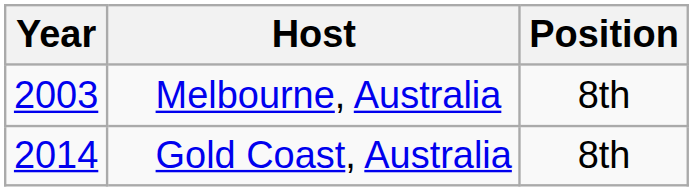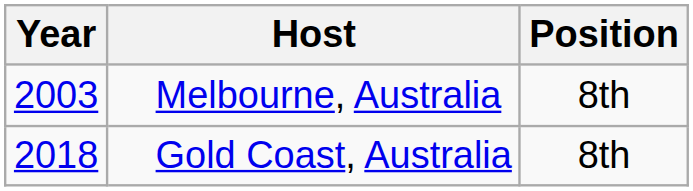 <table class="wikitable" style="text-align: center;">
 <tr>
 <th>Year</th>
 <th>Host</th>
 <th>Position</th>
 </tr>
 <tr>
 <td><a href='#'>2003</a></td>
 <td style="text-align: left; padding-left: 20px;"> <a href='#'>Melbourne</a>, <a href='#'>Australia</a></td>
 <td>8th</td>
 </tr>
 <tr>
-<td><a href='#'>2014</a></td>
+<td><a href='#'>2018</a></td>
 <td style="text-align: left; padding-left: 20px;"> <a href='#'>Gold Coast</a>, <a href='#'>Australia</a></td>
 <td>8th</td>
 </tr>
 </table>
